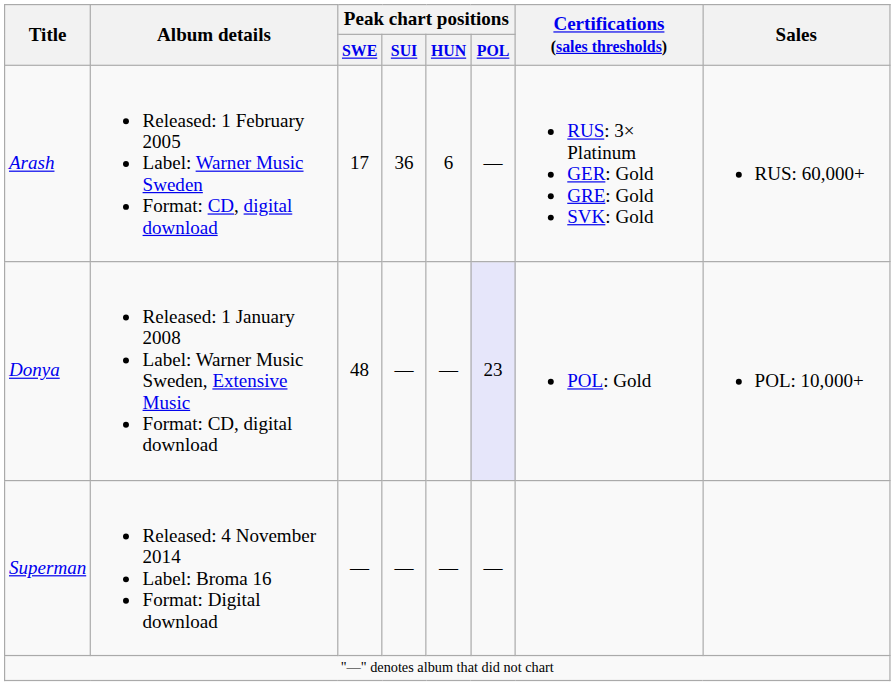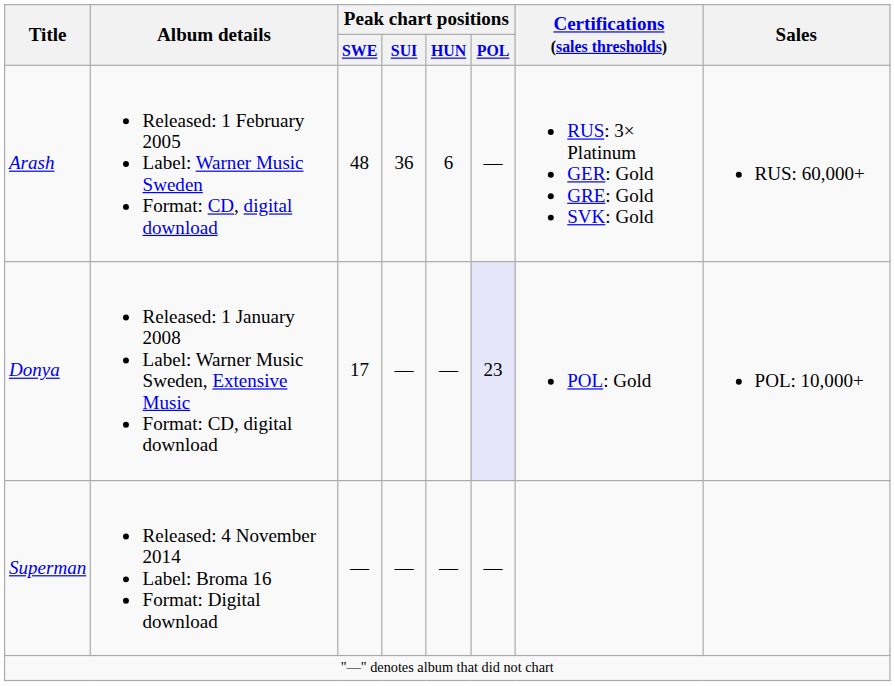 <table class="wikitable">
 <tr>
 <th rowspan="2" width=10>Title</th>
 <th rowspan="2" style="width:200px;">Album details</th>
 <th colspan="4">Peak chart positions</th>
 <th rowspan="2" width="150"><a href='#'>Certifications</a><br><small>(<a href='#'>sales thresholds</a>)</small></th>
 <th rowspan="2" width="150">Sales</th>
 </tr>
 <tr>
 <th style="width:30px;"><small><a href='#'>SWE</a><br></small></th>
 <th style="width:30px;"><small><a href='#'>SUI</a><br></small></th>
 <th style="width:30px;"><small><a href='#'>HUN</a><br></small></th>
 <th style="width:30px;"><small><a href='#'>POL</a><br></small></th>
 </tr>
 <tr>
 <td><em><a href='#'>Arash</a></em></td>
 <td><br><ul><li>Released: 1 February 2005</li><li>Label: <a href='#'>Warner Music Sweden</a></li><li>Format: <a href='#'>CD</a>, <a href='#'>digital download</a></li></ul></td>
-<td style="text-align:center;">17</td>
+<td style="text-align:center;">48</td>
 <td style="text-align:center;">36</td>
 <td style="text-align:center;">6</td>
 <td style="text-align:center;">—</td>
 <td style="text-align:left;"><br><ul><li><a href='#'>RUS</a>: 3× Platinum</li><li><a href='#'>GER</a>: Gold</li><li><a href='#'>GRE</a>: Gold</li><li><a href='#'>SVK</a>: Gold</li></ul></td>
 <td style="text-align:left;"><br><ul><li>RUS: 60,000+</li></ul></td>
 </tr>
 <tr>
 <td><em><a href='#'>Donya</a></em></td>
 <td><br><ul><li>Released: 1 January 2008</li><li>Label: Warner Music Sweden, <a href='#'>Extensive Music</a></li><li>Format: CD, digital download</li></ul></td>
-<td style="text-align:center;">48</td>
+<td style="text-align:center;">17</td>
 <td style="text-align:center;">—</td>
 <td style="text-align:center;">—</td>
 <td style="background: lavender; text-align:center;">23</td>
 <td style="text-align:left;"><br><ul><li><a href='#'>POL</a>: Gold</li></ul></td>
 <td style="text-align:left;"><br><ul><li>POL: 10,000+</li></ul></td>
 </tr>
 <tr>
 <td><em><a href='#'>Superman</a></em></td>
 <td><br><ul><li>Released: 4 November 2014</li><li>Label: Broma 16</li><li>Format: Digital download</li></ul></td>
 <td style="text-align:center;">—</td>
 <td style="text-align:center;">—</td>
 <td style="text-align:center;">—</td>
 <td style="text-align:center;">—</td>
 <td></td>
 <td></td>
 </tr>
 <tr>
 <td align="center" colspan="8" style="font-size:9pt">"—" denotes album that did not chart</td>
 </tr>
 </table>
